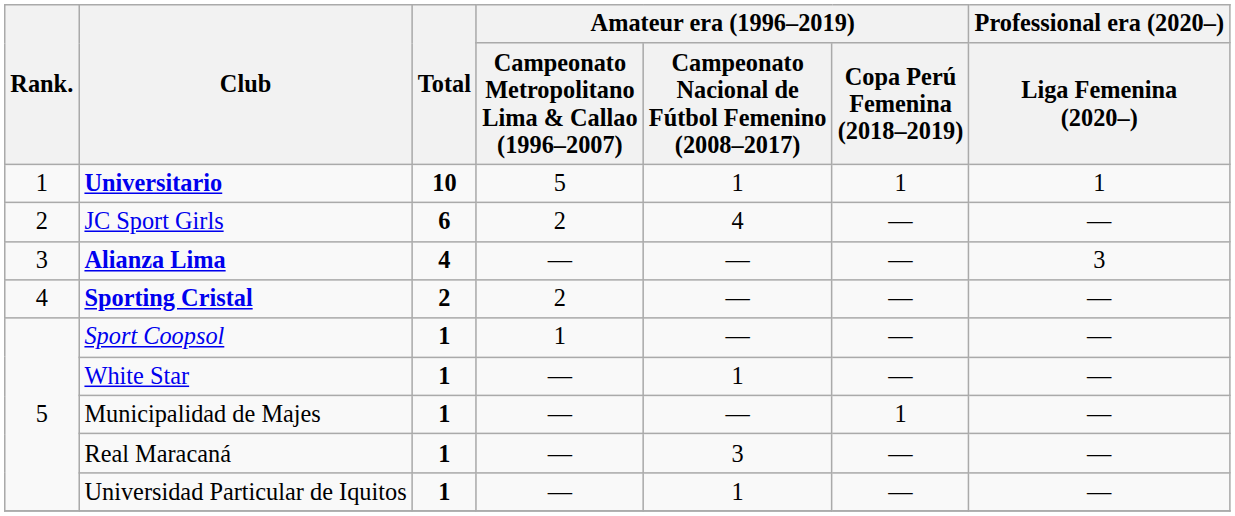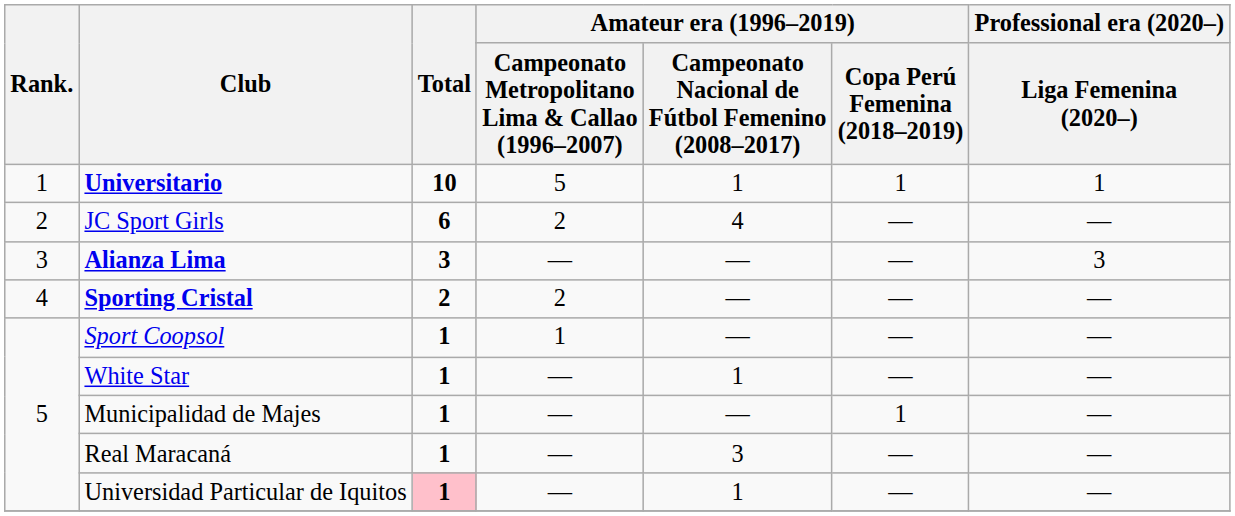 <table class="wikitable" style="text-align: center;" align=center>
 <tr>
 <th rowspan="2">Rank.</th>
 <th rowspan="2">Club</th>
 <th rowspan="2">Total</th>
 <th colspan="3">Amateur era (1996–2019)</th>
 <th colspan="4">Professional era (2020–)</th>
 </tr>
 <tr>
 <th>Campeonato<br>Metropolitano<br>Lima & Callao<br> (1996–2007)</th>
 <th>Campeonato<br>Nacional de<br>Fútbol Femenino<br> (2008–2017)</th>
 <th>Copa Perú<br>Femenina<br> (2018–2019)</th>
 <th>Liga Femenina<br>(2020–)</th>
 </tr>
 <tr>
 <td align="center">1</td>
 <td align=left><strong><a href='#'>Universitario</a></strong></td>
 <td><strong>10</strong></td>
 <td>5</td>
 <td>1</td>
 <td>1</td>
 <td>1</td>
 </tr>
 <tr>
 <td align="center">2</td>
 <td align=left><a href='#'>JC Sport Girls</a></td>
 <td><strong>6</strong></td>
 <td>2</td>
 <td>4</td>
 <td>—</td>
 <td>—</td>
 </tr>
 <tr>
 <td align="center">3</td>
 <td align=left><strong><a href='#'>Alianza Lima</a></strong></td>
-<td><strong>4</strong></td>
+<td><strong>3</strong></td>
 <td>—</td>
 <td>—</td>
 <td>—</td>
 <td>3</td>
 </tr>
 <tr>
 <td align="center">4</td>
 <td align=left><strong><a href='#'>Sporting Cristal</a></strong></td>
 <td><strong>2</strong></td>
 <td>2</td>
 <td>—</td>
 <td>—</td>
 <td>—</td>
 </tr>
 <tr>
 <td align="center" rowspan="5">5</td>
 <td align=left><em><a href='#'>Sport Coopsol</a></em></td>
 <td><strong>1</strong></td>
 <td>1</td>
 <td>—</td>
 <td>—</td>
 <td>—</td>
 </tr>
 <tr>
 <td align=left><a href='#'>White Star</a></td>
 <td><strong>1</strong></td>
 <td>—</td>
 <td>1</td>
 <td>—</td>
 <td>—</td>
 </tr>
 <tr>
 <td align=left>Municipalidad de Majes</td>
 <td><strong>1</strong></td>
 <td>—</td>
 <td>—</td>
 <td>1</td>
 <td>—</td>
 </tr>
 <tr>
 <td align=left>Real Maracaná</td>
 <td><strong>1</strong></td>
 <td>—</td>
 <td>3</td>
 <td>—</td>
 <td>—</td>
 </tr>
 <tr>
 <td align=left>Universidad Particular de Iquitos</td>
-<td><strong>1</strong></td>
+<td style="background: pink;"><strong>1</strong></td>
 <td>—</td>
 <td>1</td>
 <td>—</td>
 <td>—</td>
 </tr>
 <tr>
 </tr>
 </table>
